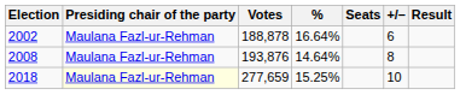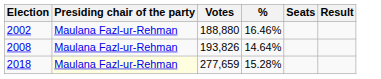 <table class="wikitable">
 <tr>
 <th><strong>Election</strong></th>
 <th>Presiding chair of the party</th>
 <th><strong>Votes</strong></th>
 <th><strong>%</strong></th>
 <th><strong>Seats</strong></th>
-<th>+/–</th>
 <th>Result</th>
 </tr>
 <tr>
 <td><a href='#'>2002</a></td>
 <td><a href='#'>Maulana Fazl-ur-Rehman</a></td>
-<td>188,878</td>
-<td>16.64%</td>
+<td>188,880</td>
+<td>16.46%</td>
 <td></td>
-<td>6</td>
 <td></td>
 </tr>
 <tr>
 <td><a href='#'>2008</a></td>
 <td><a href='#'>Maulana Fazl-ur-Rehman</a></td>
-<td>193,876</td>
+<td>193,826</td>
 <td>14.64%</td>
 <td></td>
-<td> 8</td>
 <td></td>
 </tr>
 <tr>
 <td><a href='#'>2018</a></td>
 <td style="background: lightyellow;"><a href='#'>Maulana Fazl-ur-Rehman</a></td>
 <td>277,659</td>
-<td>15.25%</td>
+<td>15.28%</td>
 <td></td>
-<td>10</td>
 <td></td>
 </tr>
 </table>
